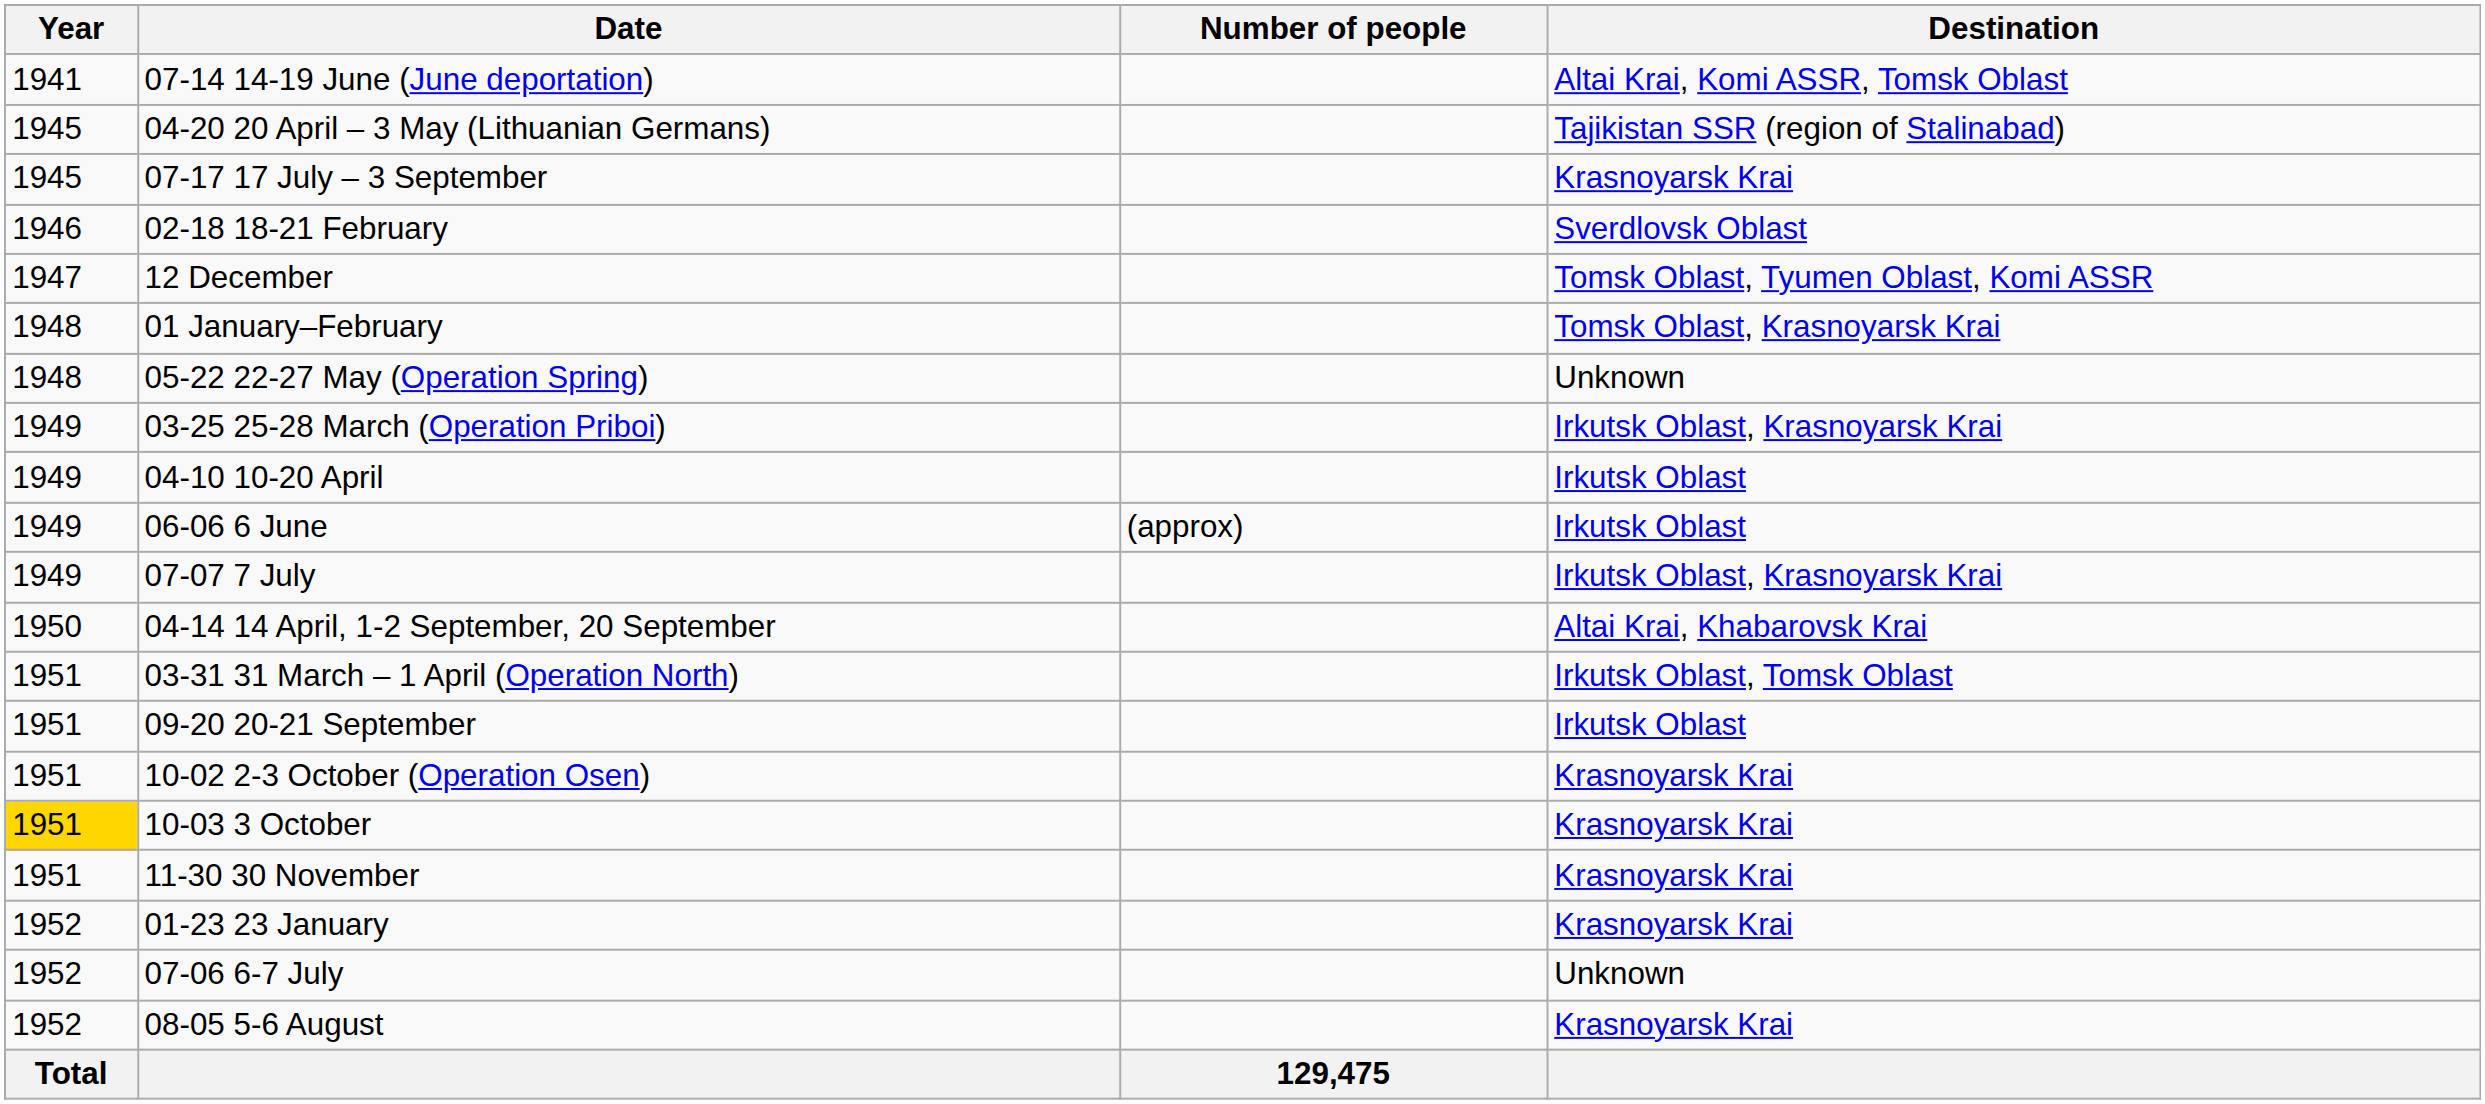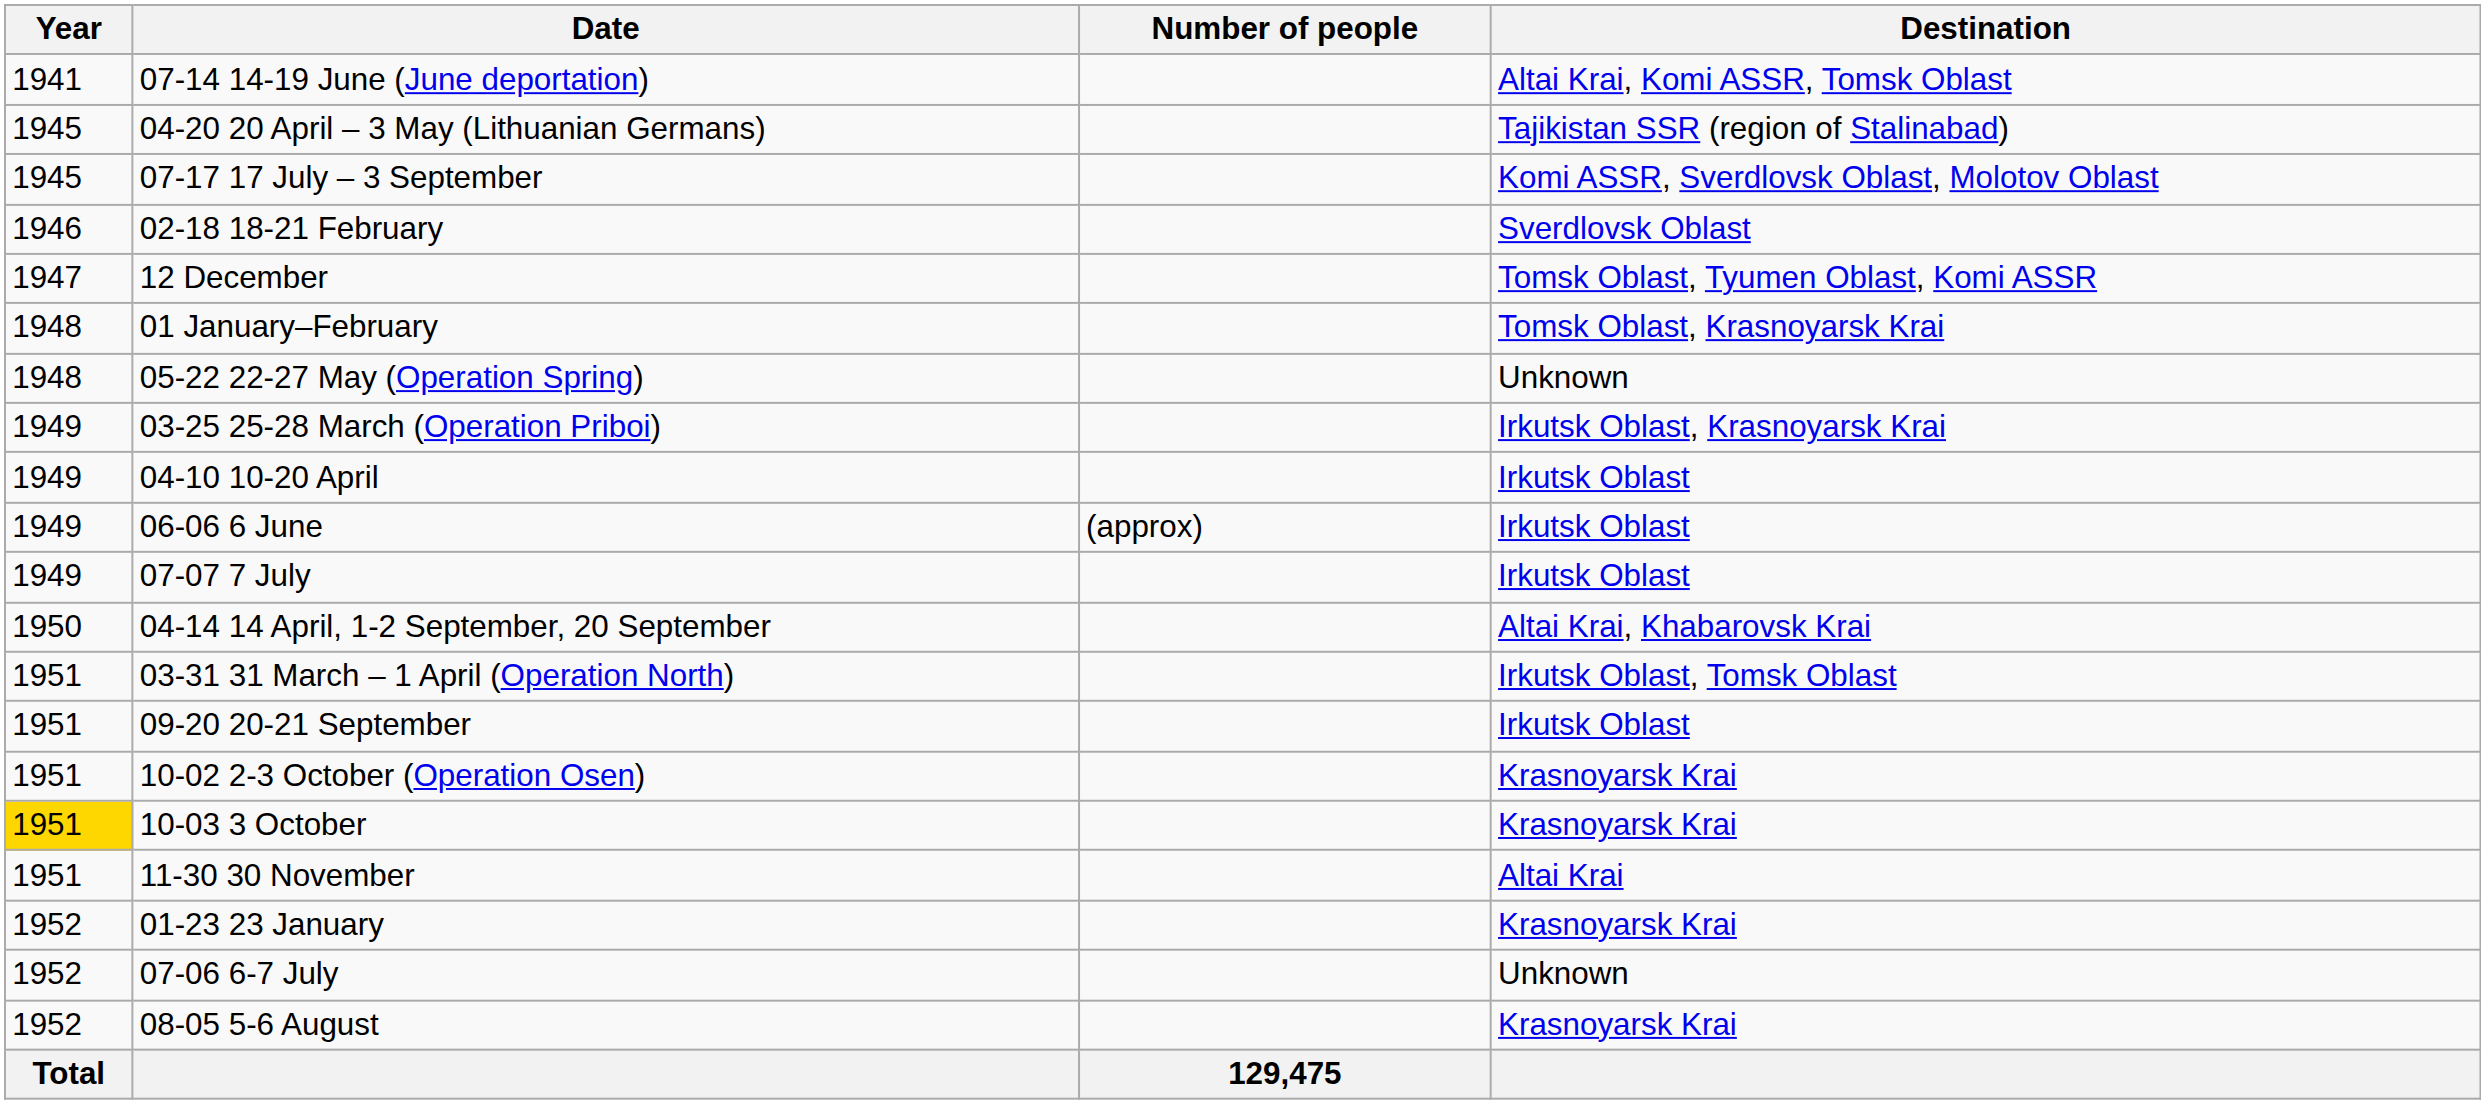 <table class="wikitable sortable" width=100%>
 <tr>
 <th>Year</th>
 <th>Date</th>
 <th>Number of people</th>
 <th>Destination</th>
 </tr>
 <tr>
 <td>1941</td>
 <td><span>07-14</span> 14-19 June (<a href='#'>June deportation</a>)</td>
 <td></td>
 <td><a href='#'>Altai Krai</a>, <a href='#'>Komi ASSR</a>, <a href='#'>Tomsk Oblast</a></td>
 </tr>
 <tr>
 <td>1945</td>
 <td><span>04-20</span> 20 April – 3 May (Lithuanian Germans)</td>
 <td></td>
 <td><a href='#'>Tajikistan SSR</a> (region of <a href='#'>Stalinabad</a>)</td>
 </tr>
 <tr>
 <td>1945</td>
 <td><span>07-17</span> 17 July – 3 September</td>
 <td></td>
-<td><a href='#'>Krasnoyarsk Krai</a></td>
+<td><a href='#'>Komi ASSR</a>, <a href='#'>Sverdlovsk Oblast</a>, <a href='#'>Molotov Oblast</a></td>
 </tr>
 <tr>
 <td>1946</td>
 <td><span>02-18</span> 18-21 February</td>
 <td></td>
 <td><a href='#'>Sverdlovsk Oblast</a></td>
 </tr>
 <tr>
 <td>1947</td>
 <td><span>12</span> December</td>
 <td></td>
 <td><a href='#'>Tomsk Oblast</a>, <a href='#'>Tyumen Oblast</a>, <a href='#'>Komi ASSR</a></td>
 </tr>
 <tr>
 <td>1948</td>
 <td><span>01</span> January–February</td>
 <td></td>
 <td><a href='#'>Tomsk Oblast</a>, <a href='#'>Krasnoyarsk Krai</a></td>
 </tr>
 <tr>
 <td>1948</td>
 <td><span>05-22</span> 22-27 May (<a href='#'>Operation Spring</a>)</td>
 <td></td>
 <td>Unknown</td>
 </tr>
 <tr>
 <td>1949</td>
 <td><span>03-25</span> 25-28 March (<a href='#'>Operation Priboi</a>)</td>
 <td></td>
 <td><a href='#'>Irkutsk Oblast</a>, <a href='#'>Krasnoyarsk Krai</a></td>
 </tr>
 <tr>
 <td>1949</td>
 <td><span>04-10</span> 10-20 April</td>
 <td></td>
 <td><a href='#'>Irkutsk Oblast</a></td>
 </tr>
 <tr>
 <td>1949</td>
 <td><span>06-06</span> 6 June</td>
 <td> (approx)</td>
 <td><a href='#'>Irkutsk Oblast</a></td>
 </tr>
 <tr>
 <td>1949</td>
 <td><span>07-07</span> 7 July</td>
 <td></td>
-<td><a href='#'>Irkutsk Oblast</a>, <a href='#'>Krasnoyarsk Krai</a></td>
+<td><a href='#'>Irkutsk Oblast</a></td>
 </tr>
 <tr>
 <td>1950</td>
 <td><span>04-14</span> 14 April, 1-2 September, 20 September</td>
 <td></td>
 <td><a href='#'>Altai Krai</a>, <a href='#'>Khabarovsk Krai</a></td>
 </tr>
 <tr>
 <td>1951</td>
 <td><span>03-31</span> 31 March – 1 April (<a href='#'>Operation North</a>)</td>
 <td></td>
 <td><a href='#'>Irkutsk Oblast</a>, <a href='#'>Tomsk Oblast</a></td>
 </tr>
 <tr>
 <td>1951</td>
 <td><span>09-20</span> 20-21 September</td>
 <td></td>
 <td><a href='#'>Irkutsk Oblast</a></td>
 </tr>
 <tr>
 <td>1951</td>
 <td><span>10-02</span> 2-3 October (<a href='#'>Operation Osen</a>)</td>
 <td></td>
 <td><a href='#'>Krasnoyarsk Krai</a></td>
 </tr>
 <tr>
 <td style="background: gold;">1951</td>
 <td><span>10-03</span> 3 October</td>
 <td></td>
 <td><a href='#'>Krasnoyarsk Krai</a></td>
 </tr>
 <tr>
 <td>1951</td>
 <td><span>11-30</span> 30 November</td>
 <td></td>
-<td><a href='#'>Krasnoyarsk Krai</a></td>
+<td><a href='#'>Altai Krai</a></td>
 </tr>
 <tr>
 <td>1952</td>
 <td><span>01-23</span> 23 January</td>
 <td></td>
 <td><a href='#'>Krasnoyarsk Krai</a></td>
 </tr>
 <tr>
 <td>1952</td>
 <td><span>07-06</span> 6-7 July</td>
 <td></td>
 <td>Unknown</td>
 </tr>
 <tr>
 <td>1952</td>
 <td><span>08-05</span> 5-6 August</td>
 <td></td>
 <td><a href='#'>Krasnoyarsk Krai</a></td>
 </tr>
 <tr class="sortbottom">
 <th>Total</th>
 <th> </th>
 <th>129,475</th>
 <th> </th>
 </tr>
 </table>
